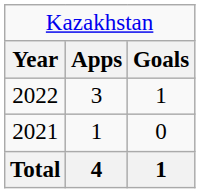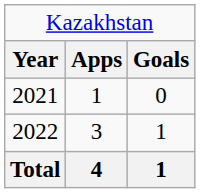 <table class="wikitable" style="text-align:center">
 <tr>
 <td colspan=3><a href='#'>Kazakhstan</a></td>
 </tr>
 <tr>
 <th>Year</th>
 <th>Apps</th>
 <th>Goals</th>
 </tr>
 <tr>
+<td>2021</td>
+<td>1</td>
+<td>0</td>
+</tr>
+<tr>
 <td>2022</td>
 <td>3</td>
 <td>1</td>
-</tr>
-<tr>
-<td>2021</td>
-<td>1</td>
-<td>0</td>
 </tr>
 <tr>
 <th>Total</th>
 <th>4</th>
 <th>1</th>
 </tr>
 </table>
